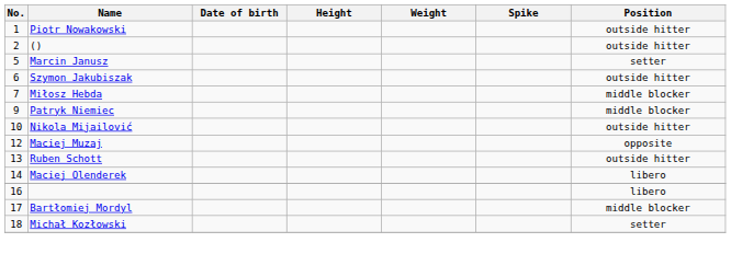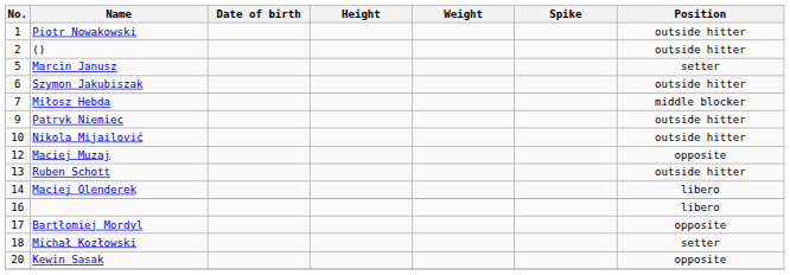 <table class="wikitable sortable" style="font-size:100%; text-align:center;">
 <tr>
 <th>No.</th>
 <th style="width:16em">Name</th>
 <th style="width:9em">Date of birth</th>
 <th style="width:9em">Height</th>
 <th style="width:9em">Weight</th>
 <th style="width:9em">Spike</th>
 <th style="width:15em">Position</th>
 </tr>
 <tr>
 <td>1</td>
 <td align=left> <a href='#'>Piotr Nowakowski</a></td>
 <td align=right></td>
 <td></td>
 <td></td>
 <td></td>
 <td>outside hitter</td>
 </tr>
 <tr>
 <td>2</td>
 <td align=left>  ()</td>
 <td align=right></td>
 <td></td>
 <td></td>
 <td></td>
 <td>outside hitter</td>
 </tr>
 <tr>
 <td>5</td>
 <td align=left> <a href='#'>Marcin Janusz</a></td>
 <td align=right></td>
 <td></td>
 <td></td>
 <td></td>
 <td>setter</td>
 </tr>
 <tr>
 <td>6</td>
 <td align=left> <a href='#'>Szymon Jakubiszak</a></td>
 <td align=right></td>
 <td></td>
 <td></td>
 <td></td>
 <td>outside hitter</td>
 </tr>
 <tr>
 <td>7</td>
 <td align=left> <a href='#'>Miłosz Hebda</a></td>
 <td align=right></td>
 <td></td>
 <td></td>
 <td></td>
 <td>middle blocker</td>
 </tr>
 <tr>
 <td>9</td>
 <td align=left> <a href='#'>Patryk Niemiec</a></td>
 <td align=right></td>
 <td></td>
 <td></td>
 <td></td>
-<td>middle blocker</td>
+<td>outside hitter</td>
 </tr>
 <tr>
 <td>10</td>
 <td align=left> <a href='#'>Nikola Mijailović</a></td>
 <td align=right></td>
 <td></td>
 <td></td>
 <td></td>
 <td>outside hitter</td>
 </tr>
 <tr>
 <td>12</td>
 <td align=left> <a href='#'>Maciej Muzaj</a></td>
 <td align=right></td>
 <td></td>
 <td></td>
 <td></td>
 <td>opposite</td>
 </tr>
 <tr>
 <td>13</td>
 <td align=left> <a href='#'>Ruben Schott</a></td>
 <td align=right></td>
 <td></td>
 <td></td>
 <td></td>
 <td>outside hitter</td>
 </tr>
 <tr>
 <td>14</td>
 <td align=left> <a href='#'>Maciej Olenderek</a></td>
 <td align=right></td>
 <td></td>
 <td></td>
 <td></td>
 <td>libero</td>
 </tr>
 <tr>
 </tr>
 <tr>
 <td>16</td>
 <td align=left> </td>
 <td align=right></td>
 <td></td>
 <td></td>
 <td></td>
 <td>libero</td>
 </tr>
 <tr>
 <td>17</td>
 <td align=left> <a href='#'>Bartłomiej Mordyl</a></td>
 <td align=right></td>
 <td></td>
 <td></td>
 <td></td>
-<td>middle blocker</td>
+<td>opposite</td>
 </tr>
 <tr>
 <td>18</td>
 <td align=left> <a href='#'>Michał Kozłowski</a></td>
 <td align=right></td>
 <td></td>
 <td></td>
 <td></td>
 <td>setter</td>
 </tr>
 <tr>
+<td>20</td>
+<td align=left> <a href='#'>Kewin Sasak</a></td>
+<td align=right></td>
+<td></td>
+<td></td>
+<td></td>
+<td>opposite</td>
+</tr>
+<tr>
 </tr>
 </table>
